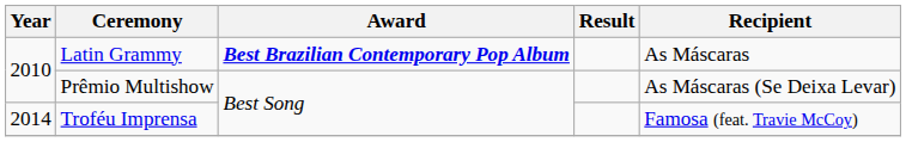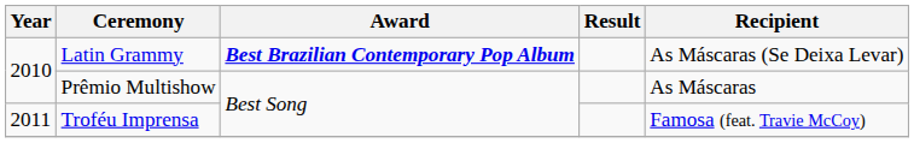 <table class="wikitable">
 <tr>
 <th>Year</th>
 <th>Ceremony</th>
 <th>Award</th>
 <th>Result</th>
 <th>Recipient</th>
 </tr>
 <tr>
 <td rowspan="2">2010</td>
 <td><a href='#'>Latin Grammy</a></td>
 <td><strong><em><a href='#'>Best Brazilian Contemporary Pop Album</a></em></strong></td>
 <td></td>
-<td>As Máscaras</td>
+<td>As Máscaras (Se Deixa Levar)</td>
 </tr>
 <tr>
 <td>Prêmio Multishow</td>
 <td rowspan="2"><em>Best Song</em></td>
 <td></td>
-<td>As Máscaras (Se Deixa Levar)</td>
+<td>As Máscaras</td>
 </tr>
 <tr>
-<td>2014</td>
+<td>2011</td>
 <td><a href='#'>Troféu Imprensa</a></td>
 <td></td>
 <td><a href='#'>Famosa</a> <small>(feat. <a href='#'>Travie McCoy</a>)</small></td>
 </tr>
 <tr>
 </tr>
 </table>
